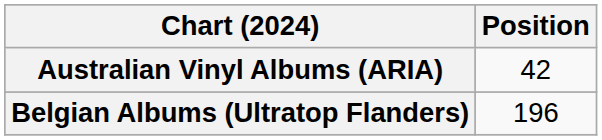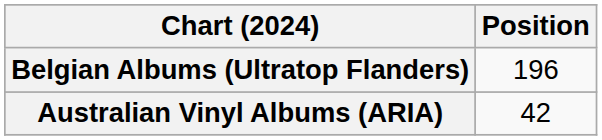 <table class="wikitable sortable plainrowheaders" style="text-align:center">
 <tr>
 <th scope="col">Chart (2024)</th>
 <th scope="col">Position</th>
 </tr>
 <tr>
+<th scope="row">Belgian Albums (Ultratop Flanders)</th>
+<td>196</td>
+</tr>
+<tr>
 <th scope="row">Australian Vinyl Albums (ARIA)</th>
 <td>42</td>
 </tr>
-<tr>
-<th scope="row">Belgian Albums (Ultratop Flanders)</th>
-<td>196</td>
-</tr>
 </table>
